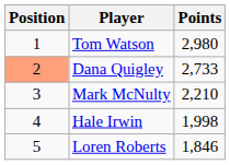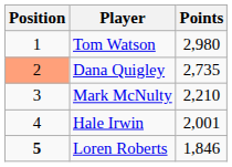 <table class="wikitable">
 <tr>
 <th>Position</th>
 <th>Player</th>
 <th>Points</th>
 </tr>
 <tr>
 <td align=center>1</td>
 <td> <a href='#'>Tom Watson</a></td>
 <td align=center>2,980</td>
 </tr>
 <tr>
 <td align=center style="background: lightsalmon;">2</td>
 <td> <a href='#'>Dana Quigley</a></td>
-<td align=center>2,733</td>
+<td align=center>2,735</td>
 </tr>
 <tr>
 <td align=center>3</td>
 <td> <a href='#'>Mark McNulty</a></td>
 <td align=center>2,210</td>
 </tr>
 <tr>
 <td align=center>4</td>
 <td> <a href='#'>Hale Irwin</a></td>
-<td align=center>1,998</td>
+<td align=center>2,001</td>
 </tr>
 <tr>
-<td align=center>5</td>
+<td align=center><strong>5</strong></td>
 <td> <a href='#'>Loren Roberts</a></td>
 <td align=center>1,846</td>
 </tr>
 </table>
